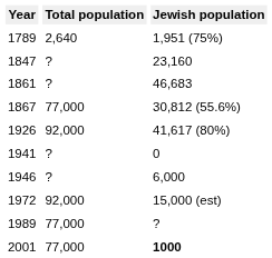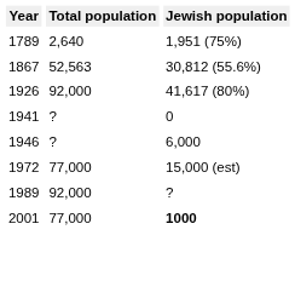 <table border="0" cellpadding="3" cellspacing="5" style="margin:auto;">
 <tr>
 <th style="background:#efefef;">Year</th>
 <th style="background:#efefef;">Total population</th>
 <th ! style="background:#efefef;">Jewish population</th>
 </tr>
 <tr>
 <td>1789</td>
 <td>2,640</td>
 <td>1,951 (75%)</td>
 </tr>
 <tr>
-<td>1847</td>
-<td>?</td>
-<td>23,160</td>
-</tr>
-<tr>
-<td>1861</td>
-<td>?</td>
-<td>46,683</td>
-</tr>
-<tr>
 <td>1867</td>
-<td>77,000</td>
+<td>52,563</td>
 <td>30,812 (55.6%)</td>
 </tr>
 <tr>
 <td>1926</td>
 <td>92,000</td>
 <td>41,617 (80%)</td>
 </tr>
 <tr>
 <td>1941</td>
 <td>?</td>
 <td>0</td>
 </tr>
 <tr>
 <td>1946</td>
 <td>?</td>
 <td>6,000</td>
 </tr>
 <tr>
 <td>1972</td>
-<td>92,000</td>
+<td>77,000</td>
 <td>15,000 (est)</td>
 </tr>
 <tr>
 <td>1989</td>
-<td>77,000</td>
+<td>92,000</td>
 <td>?</td>
 </tr>
 <tr>
 <td>2001</td>
 <td>77,000</td>
 <td><strong>1000</strong></td>
 </tr>
 </table>
